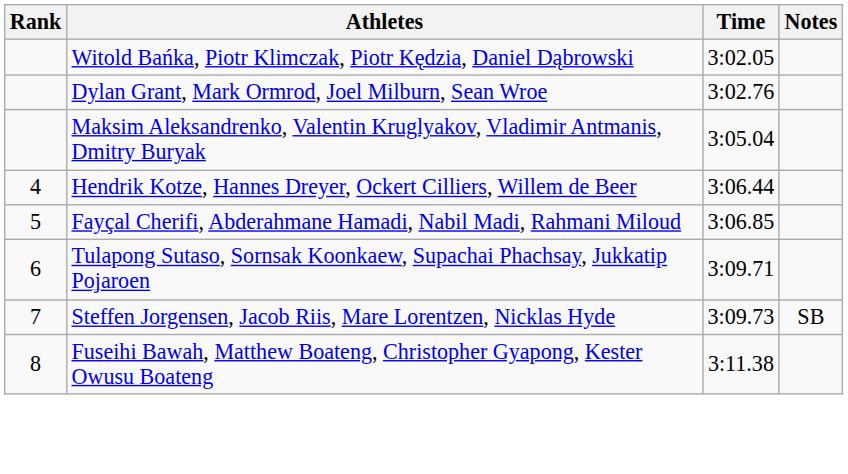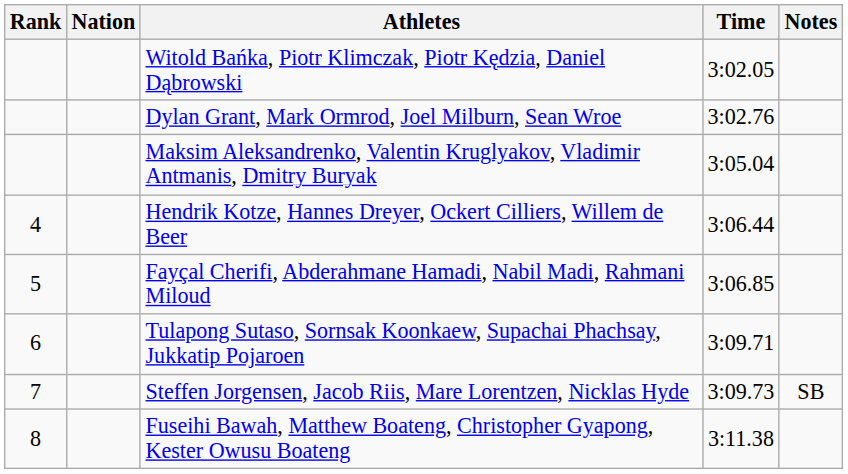 <table class="wikitable sortable" style="text-align:center">
 <tr>
 <th>Rank</th>
+<th>Nation</th>
 <th>Athletes</th>
 <th>Time</th>
 <th>Notes</th>
 </tr>
 <tr>
 <td></td>
+<td align=left></td>
 <td align=left><a href='#'>Witold Bańka</a>, <a href='#'>Piotr Klimczak</a>, <a href='#'>Piotr Kędzia</a>, <a href='#'>Daniel Dąbrowski</a></td>
 <td>3:02.05</td>
 <td></td>
 </tr>
 <tr>
 <td></td>
+<td align=left></td>
 <td align=left><a href='#'>Dylan Grant</a>, <a href='#'>Mark Ormrod</a>, <a href='#'>Joel Milburn</a>, <a href='#'>Sean Wroe</a></td>
 <td>3:02.76</td>
 <td></td>
 </tr>
 <tr>
 <td></td>
+<td align=left></td>
 <td align=left><a href='#'>Maksim Aleksandrenko</a>, <a href='#'>Valentin Kruglyakov</a>, <a href='#'>Vladimir Antmanis</a>, <a href='#'>Dmitry Buryak</a></td>
 <td>3:05.04</td>
 <td></td>
 </tr>
 <tr>
 <td>4</td>
+<td align=left></td>
 <td align=left><a href='#'>Hendrik Kotze</a>, <a href='#'>Hannes Dreyer</a>, <a href='#'>Ockert Cilliers</a>, <a href='#'>Willem de Beer</a></td>
 <td>3:06.44</td>
 <td></td>
 </tr>
 <tr>
 <td>5</td>
+<td align=left></td>
 <td align=left><a href='#'>Fayçal Cherifi</a>, <a href='#'>Abderahmane Hamadi</a>, <a href='#'>Nabil Madi</a>, <a href='#'>Rahmani Miloud</a></td>
 <td>3:06.85</td>
 <td></td>
 </tr>
 <tr>
 <td>6</td>
+<td align=left></td>
 <td align=left><a href='#'>Tulapong Sutaso</a>, <a href='#'>Sornsak Koonkaew</a>, <a href='#'>Supachai Phachsay</a>, <a href='#'>Jukkatip Pojaroen</a></td>
 <td>3:09.71</td>
 <td></td>
 </tr>
 <tr>
 <td>7</td>
+<td align=left></td>
 <td align=left><a href='#'>Steffen Jorgensen</a>, <a href='#'>Jacob Riis</a>, <a href='#'>Mare Lorentzen</a>, <a href='#'>Nicklas Hyde</a></td>
 <td>3:09.73</td>
 <td>SB</td>
 </tr>
 <tr>
 <td>8</td>
+<td align=left></td>
 <td align=left><a href='#'>Fuseihi Bawah</a>, <a href='#'>Matthew Boateng</a>, <a href='#'>Christopher Gyapong</a>, <a href='#'>Kester Owusu Boateng</a></td>
 <td>3:11.38</td>
 <td></td>
 </tr>
 </table>
